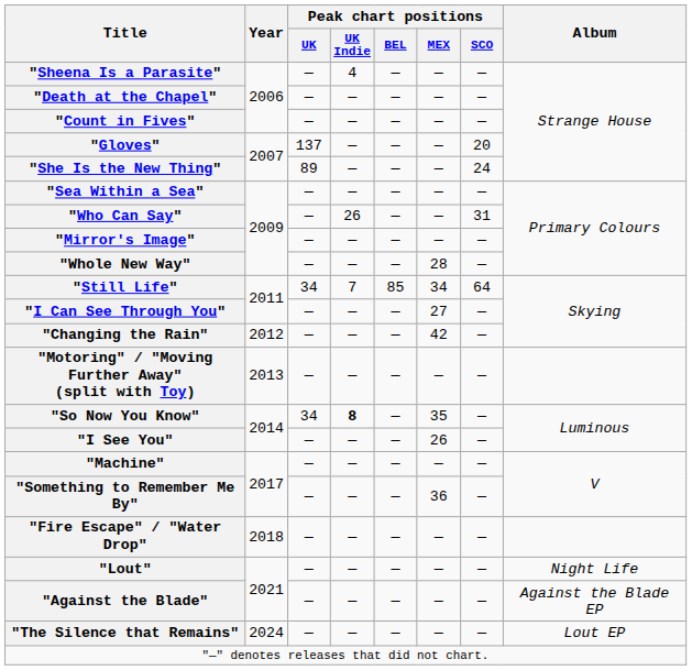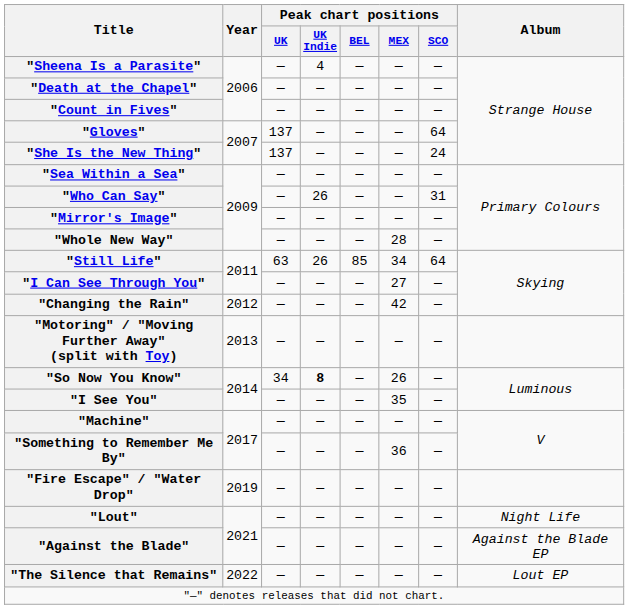 <table class="wikitable plainrowheaders" style="text-align:center;">
 <tr>
 <th scope="col" rowspan="2" style="width:16em;">Title</th>
 <th scope="col" rowspan="2" style="width:1em;">Year</th>
 <th scope="col" colspan="5">Peak chart positions</th>
 <th scope="col" rowspan="2" style="width:12em;">Album</th>
 </tr>
 <tr>
 <th scope="col" style="width:3em;font-size:85%;"><a href='#'>UK</a><br></th>
 <th scope="col" style="width:3em;font-size:85%;"><a href='#'>UK Indie</a><br></th>
 <th scope="col" style="width:3em;font-size:85%;"><a href='#'>BEL</a><br></th>
 <th scope="col" style="width:3em;font-size:85%;"><a href='#'>MEX</a><br></th>
 <th scope="col" style="width:3em;font-size:85%;"><a href='#'>SCO</a><br></th>
 </tr>
 <tr>
 <th scope="row">"<a href='#'>Sheena Is a Parasite</a>" </th>
 <td rowspan="3">2006</td>
 <td>—</td>
 <td>4</td>
 <td>—</td>
 <td>—</td>
 <td>—</td>
 <td rowspan="5"><em>Strange House</em></td>
 </tr>
 <tr>
 <th scope="row">"<a href='#'>Death at the Chapel</a>" </th>
 <td>—</td>
 <td>—</td>
 <td>—</td>
 <td>—</td>
 <td>—</td>
 </tr>
 <tr>
 <th scope="row">"<a href='#'>Count in Fives</a>" </th>
 <td>—</td>
 <td>—</td>
 <td>—</td>
 <td>—</td>
 <td>—</td>
 </tr>
 <tr>
 <th scope="row">"<a href='#'>Gloves</a>"</th>
 <td rowspan="2">2007</td>
 <td>137</td>
 <td>—</td>
 <td>—</td>
 <td>—</td>
-<td>20</td>
+<td>64</td>
 </tr>
 <tr>
 <th scope="row">"<a href='#'>She Is the New Thing</a>"</th>
-<td>89</td>
+<td>137</td>
 <td>—</td>
 <td>—</td>
 <td>—</td>
 <td>24</td>
 </tr>
 <tr>
 <th scope="row">"<a href='#'>Sea Within a Sea</a>"</th>
 <td rowspan="4">2009</td>
 <td>—</td>
 <td>—</td>
 <td>—</td>
 <td>—</td>
 <td>—</td>
 <td rowspan="4"><em>Primary Colours</em></td>
 </tr>
 <tr>
 <th scope="row">"<a href='#'>Who Can Say</a>"</th>
 <td>—</td>
 <td>26</td>
 <td>—</td>
 <td>—</td>
 <td>31</td>
 </tr>
 <tr>
 <th scope="row">"<a href='#'>Mirror's Image</a>"</th>
 <td>—</td>
 <td>—</td>
 <td>—</td>
 <td>—</td>
 <td>—</td>
 </tr>
 <tr>
 <th scope="row">"Whole New Way"</th>
 <td>—</td>
 <td>—</td>
 <td>—</td>
 <td>28</td>
 <td>—</td>
 </tr>
 <tr>
 <th scope="row">"<a href='#'>Still Life</a>"</th>
 <td rowspan="2">2011</td>
-<td>34</td>
-<td>7</td>
+<td>63</td>
+<td>26</td>
 <td>85</td>
 <td>34</td>
 <td>64</td>
 <td rowspan="3"><em>Skying</em></td>
 </tr>
 <tr>
 <th scope="row">"<a href='#'>I Can See Through You</a>"</th>
 <td>—</td>
 <td>—</td>
 <td>—</td>
 <td>27</td>
 <td>—</td>
 </tr>
 <tr>
 <th scope="row">"Changing the Rain"</th>
 <td rowspan="1">2012</td>
 <td>—</td>
 <td>—</td>
 <td>—</td>
 <td>42</td>
 <td>—</td>
 </tr>
 <tr>
 <th scope="row">"Motoring" / "Moving Further Away"<br><span>(split with <a href='#'>Toy</a>)</span></th>
 <td>2013</td>
 <td>—</td>
 <td>—</td>
 <td>—</td>
 <td>—</td>
 <td>—</td>
 <td></td>
 </tr>
 <tr>
 <th scope="row">"So Now You Know"</th>
 <td rowspan="2">2014</td>
 <td>34</td>
 <td><strong>8</strong></td>
 <td>—</td>
-<td>35</td>
+<td>26</td>
 <td>—</td>
 <td rowspan="2"><em>Luminous</em></td>
 </tr>
 <tr>
 <th scope="row">"I See You"</th>
 <td>—</td>
 <td>—</td>
 <td>—</td>
-<td>26</td>
+<td>35</td>
 <td>—</td>
 </tr>
 <tr>
 <th scope="row">"Machine"</th>
 <td rowspan="2">2017</td>
 <td>—</td>
 <td>—</td>
 <td>—</td>
 <td>—</td>
 <td>—</td>
 <td rowspan="2"><em>V</em></td>
 </tr>
 <tr>
 <th scope="row">"Something to Remember Me By"</th>
 <td>—</td>
 <td>—</td>
 <td>—</td>
 <td>36</td>
 <td>—</td>
 </tr>
 <tr>
 <th scope="row">"Fire Escape" / "Water Drop"</th>
-<td>2018</td>
+<td>2019</td>
 <td>—</td>
 <td>—</td>
 <td>—</td>
 <td>—</td>
 <td>—</td>
 <td></td>
 </tr>
 <tr>
 <th scope="row">"Lout"</th>
 <td rowspan="2">2021</td>
 <td>—</td>
 <td>—</td>
 <td>—</td>
 <td>—</td>
 <td>—</td>
 <td><em>Night Life</em></td>
 </tr>
 <tr>
 <th scope="row">"Against the Blade"</th>
 <td>—</td>
 <td>—</td>
 <td>—</td>
 <td>—</td>
 <td>—</td>
 <td><em>Against the Blade EP</em></td>
 </tr>
 <tr>
 <th scope="row">"The Silence that Remains"</th>
-<td>2024</td>
+<td>2022</td>
 <td>—</td>
 <td>—</td>
 <td>—</td>
 <td>—</td>
 <td>—</td>
 <td><em>Lout EP</em></td>
 </tr>
 <tr>
 <td align="center" colspan="14" style="font-size: 8pt">"—" denotes releases that did not chart.</td>
 </tr>
 </table>
